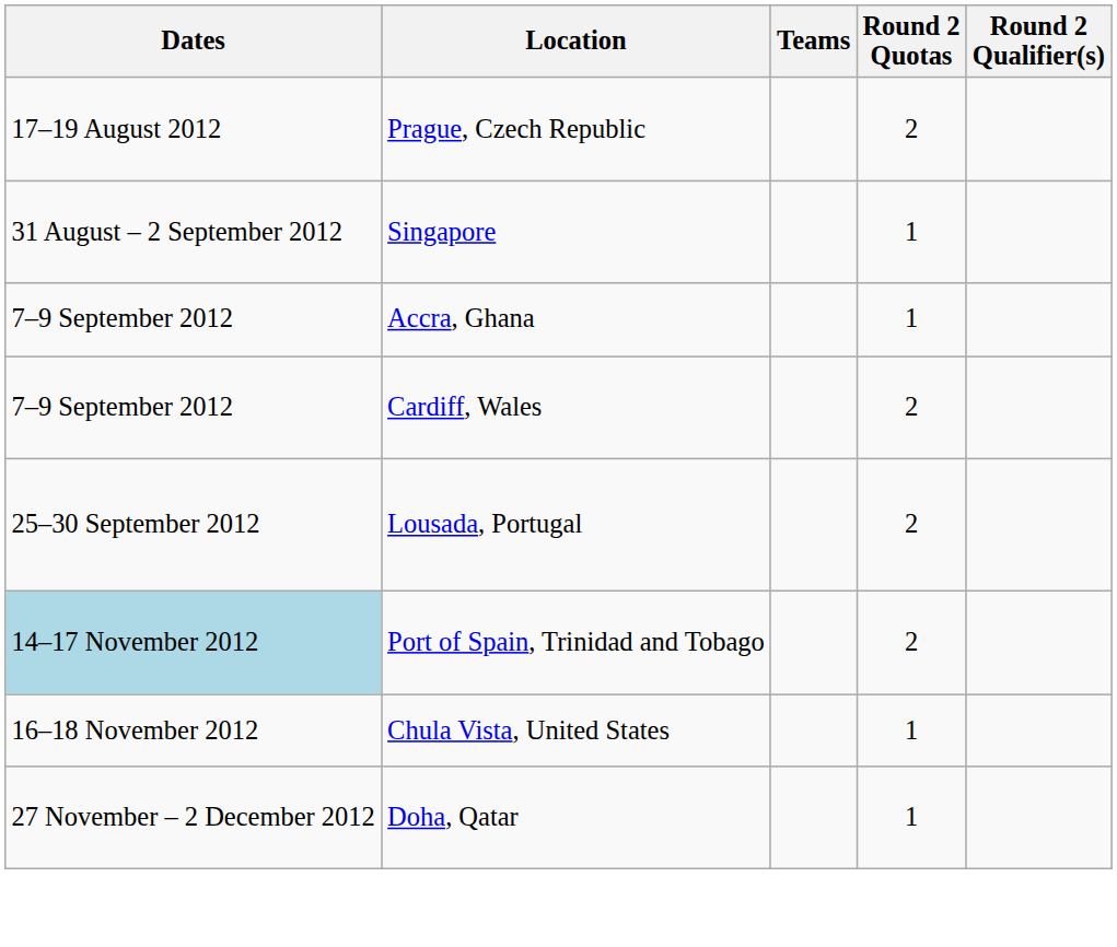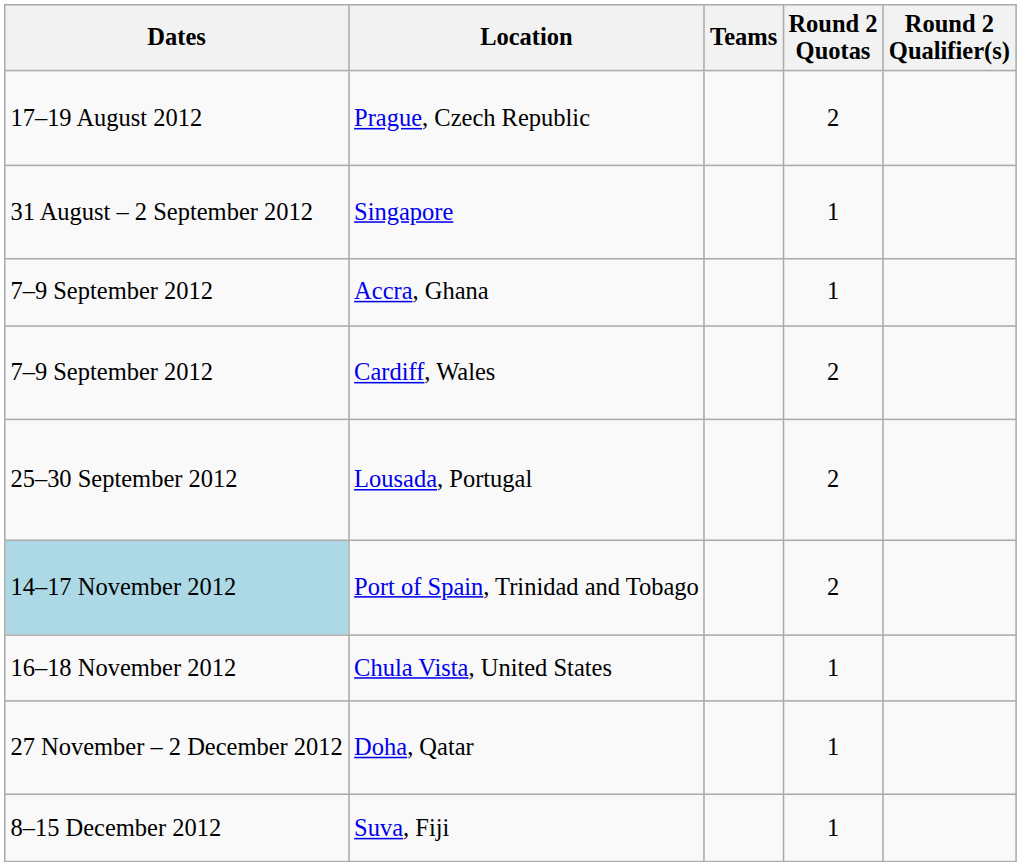 <table class=wikitable>
 <tr>
 <th>Dates</th>
 <th>Location</th>
 <th>Teams</th>
 <th>Round 2<br>Quotas</th>
 <th>Round 2<br>Qualifier(s)</th>
 </tr>
 <tr>
 <td>17–19 August 2012</td>
 <td><a href='#'>Prague</a>, Czech Republic</td>
 <td><br><br><br></td>
 <td align=center>2</td>
 <td><br></td>
 </tr>
 <tr>
 <td>31 August – 2 September 2012</td>
 <td><a href='#'>Singapore</a></td>
 <td><br><br><br></td>
 <td align=center>1</td>
 <td></td>
 </tr>
 <tr>
 <td>7–9 September 2012</td>
 <td><a href='#'>Accra</a>, Ghana</td>
 <td><br><br></td>
 <td align=center>1</td>
 <td></td>
 </tr>
 <tr>
 <td>7–9 September 2012</td>
 <td><a href='#'>Cardiff</a>, Wales</td>
 <td><br><br><br></td>
 <td align=center>2</td>
 <td><br></td>
 </tr>
 <tr>
 <td>25–30 September 2012</td>
 <td><a href='#'>Lousada</a>, Portugal</td>
 <td><br><br><br><br></td>
 <td align=center>2</td>
 <td><br></td>
 </tr>
 <tr>
 <td style="background: lightblue;">14–17 November 2012</td>
 <td><a href='#'>Port of Spain</a>, Trinidad and Tobago</td>
 <td><br><br><br></td>
 <td align=center>2</td>
 <td><br></td>
 </tr>
 <tr>
 <td>16–18 November 2012</td>
 <td><a href='#'>Chula Vista</a>, United States</td>
 <td><br><br></td>
 <td align=center>1</td>
 <td></td>
 </tr>
 <tr>
 <td>27 November – 2 December 2012</td>
 <td><a href='#'>Doha</a>, Qatar</td>
 <td><br><br><br></td>
 <td align=center>1</td>
 <td></td>
 </tr>
+<tr>
+<td>8–15 December 2012</td>
+<td><a href='#'>Suva</a>, Fiji</td>
+<td><br><br></td>
+<td align=center>1</td>
+<td></td>
+</tr>
 </table>
